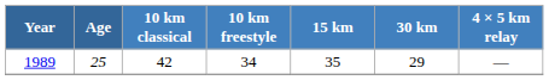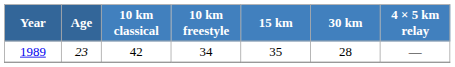 <table class="wikitable" style="font-size:95%; text-align:center; border:grey solid 1px; border-collapse:collapse; background:#ffffff;">
 <tr>
 <th style="background-color:#369; color:white; width:60px;"> Year </th>
 <th style="background-color:#369; color:white; width:40px;"> Age </th>
 <th style="background-color:#4180be; color:white; width:75px;"> 10 km <br> classical </th>
 <th style="background-color:#4180be; color:white; width:75px;"> 10 km <br> freestyle </th>
 <th style="background-color:#4180be; color:white; width:75px;"> 15 km </th>
 <th style="background-color:#4180be; color:white; width:75px;"> 30 km </th>
 <th style="background-color:#4180be; color:white; width:75px;"> 4 × 5 km <br> relay </th>
 </tr>
 <tr>
 <td><a href='#'>1989</a></td>
-<td><em>25</em></td>
+<td><em>23</em></td>
 <td>42</td>
 <td>34</td>
 <td>35</td>
-<td>29</td>
+<td>28</td>
 <td>—</td>
 </tr>
 <tr>
 </tr>
 </table>
